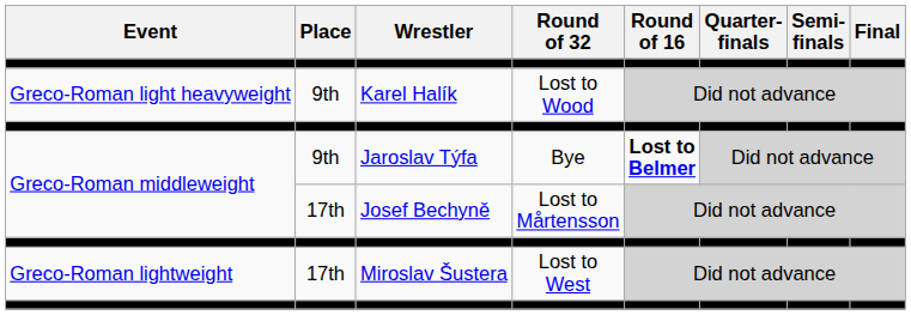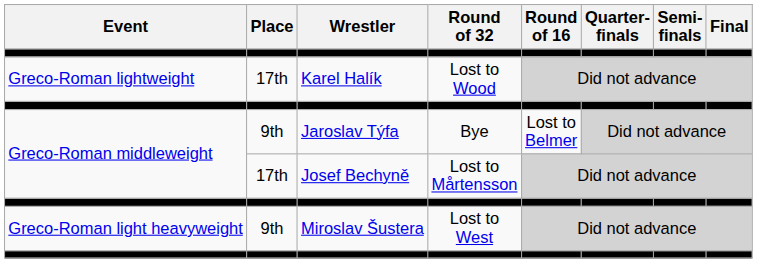 <table class=wikitable>
 <tr>
 <th>Event</th>
 <th>Place</th>
 <th>Wrestler</th>
 <th>Round <br> of 32</th>
 <th>Round <br> of 16</th>
 <th>Quarter-<br>finals</th>
 <th>Semi-<br>finals</th>
 <th>Final</th>
 </tr>
 <tr bgcolor=black>
 <td></td>
 <td></td>
 <td></td>
 <td></td>
 <td></td>
 <td></td>
 <td></td>
 <td></td>
 </tr>
 <tr align=center>
-<td align=left><a href='#'>Greco-Roman light heavyweight</a></td>
-<td>9th</td>
+<td align=left><a href='#'>Greco-Roman lightweight</a></td>
+<td>17th</td>
 <td align=left><a href='#'>Karel Halík</a></td>
 <td>Lost to <br> <a href='#'>Wood</a></td>
 <td colspan=4 bgcolor=lightgray>Did not advance</td>
 </tr>
 <tr bgcolor=black>
 <td></td>
 <td></td>
 <td></td>
 <td></td>
 <td></td>
 <td></td>
 <td></td>
 <td></td>
 </tr>
 <tr align=center>
 <td rowspan=2 align=left><a href='#'>Greco-Roman middleweight</a></td>
 <td>9th</td>
 <td align=left><a href='#'>Jaroslav Týfa</a></td>
 <td>Bye</td>
-<td><strong>Lost to <br> <a href='#'>Belmer</a></strong></td>
+<td>Lost to <br> <a href='#'>Belmer</a></td>
 <td colspan=3 bgcolor=lightgray>Did not advance</td>
 </tr>
 <tr align=center>
 <td>17th</td>
 <td align=left><a href='#'>Josef Bechyně</a></td>
 <td>Lost to <br> <a href='#'>Mårtensson</a></td>
 <td colspan=4 bgcolor=lightgray>Did not advance</td>
 </tr>
 <tr bgcolor=black>
 <td></td>
 <td></td>
 <td></td>
 <td></td>
 <td></td>
 <td></td>
 <td></td>
 <td></td>
 </tr>
 <tr align=center>
-<td align=left><a href='#'>Greco-Roman lightweight</a></td>
-<td>17th</td>
+<td align=left><a href='#'>Greco-Roman light heavyweight</a></td>
+<td>9th</td>
 <td align=left><a href='#'>Miroslav Šustera</a></td>
 <td>Lost to <br> <a href='#'>West</a></td>
 <td colspan=4 bgcolor=lightgray>Did not advance</td>
 </tr>
 <tr bgcolor=black>
 <td></td>
 <td></td>
 <td></td>
 <td></td>
 <td></td>
 <td></td>
 <td></td>
 <td></td>
 </tr>
 </table>
